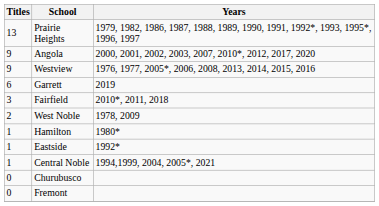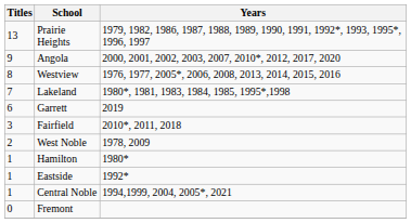 <table class="wikitable">
 <tr>
 <th>Titles</th>
 <th>School</th>
 <th>Years</th>
 </tr>
 <tr>
 <td>13</td>
 <td>Prairie Heights</td>
 <td>1979, 1982, 1986, 1987, 1988, 1989, 1990, 1991, 1992*, 1993, 1995*, 1996, 1997</td>
 </tr>
 <tr>
 <td>9</td>
 <td>Angola</td>
 <td>2000, 2001, 2002, 2003, 2007, 2010*, 2012, 2017, 2020</td>
 </tr>
 <tr>
-<td>9</td>
+<td>8</td>
 <td>Westview</td>
 <td>1976, 1977, 2005*, 2006, 2008, 2013, 2014, 2015, 2016</td>
+</tr>
+<tr>
+<td>7</td>
+<td>Lakeland</td>
+<td>1980*, 1981, 1983, 1984, 1985, 1995*,1998</td>
 </tr>
 <tr>
 <td>6</td>
 <td>Garrett</td>
 <td>2019</td>
 </tr>
 <tr>
 <td>3</td>
 <td>Fairfield</td>
 <td>2010*, 2011, 2018</td>
 </tr>
 <tr>
 <td>2</td>
 <td>West Noble</td>
 <td>1978, 2009</td>
 </tr>
 <tr>
 <td>1</td>
 <td>Hamilton</td>
 <td>1980*</td>
 </tr>
 <tr>
 <td>1</td>
 <td>Eastside</td>
 <td>1992*</td>
 </tr>
 <tr>
 <td>1</td>
 <td>Central Noble</td>
 <td>1994,1999, 2004, 2005*, 2021</td>
 </tr>
 <tr>
 <td>0</td>
-<td>Churubusco</td>
-<td></td>
-</tr>
-<tr>
-<td>0</td>
 <td>Fremont</td>
 <td></td>
 </tr>
 <tr>
 </tr>
 </table>
